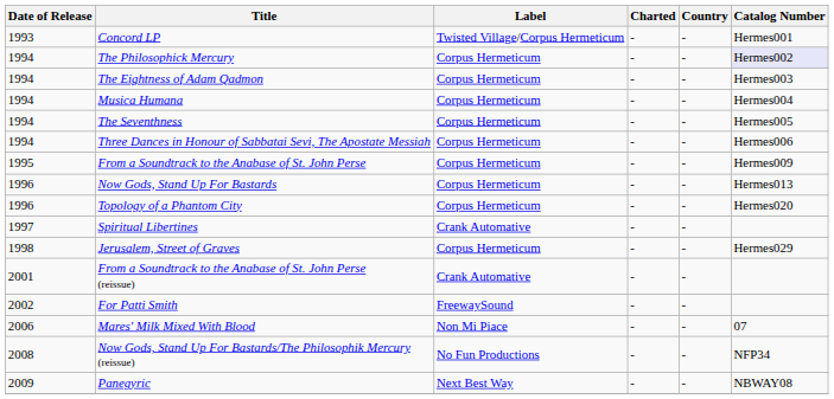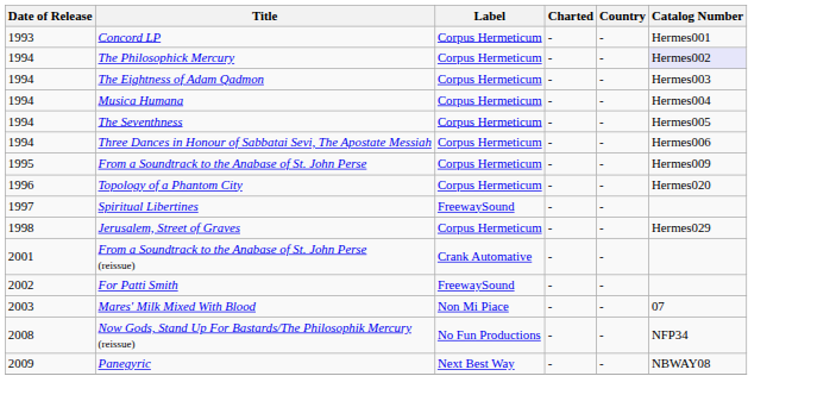 <table class="wikitable" style="font-size: 95%;">
 <tr>
 <th>Date of Release</th>
 <th>Title</th>
 <th>Label</th>
 <th>Charted</th>
 <th>Country</th>
 <th>Catalog Number</th>
 </tr>
 <tr>
 <td>1993</td>
 <td><em><a href='#'>Concord LP</a></em></td>
-<td><a href='#'>Twisted Village</a>/<a href='#'>Corpus Hermeticum</a></td>
+<td><a href='#'>Corpus Hermeticum</a></td>
 <td>-</td>
 <td>-</td>
 <td>Hermes001</td>
 </tr>
 <tr>
 <td>1994</td>
 <td><em><a href='#'>The Philosophick Mercury</a></em></td>
 <td><a href='#'>Corpus Hermeticum</a></td>
 <td>-</td>
 <td>-</td>
 <td style="background: lavender;">Hermes002</td>
 </tr>
 <tr>
 <td>1994</td>
 <td><em><a href='#'>The Eightness of Adam Qadmon</a></em></td>
 <td><a href='#'>Corpus Hermeticum</a></td>
 <td>-</td>
 <td>-</td>
 <td>Hermes003</td>
 </tr>
 <tr>
 <td>1994</td>
 <td><em><a href='#'>Musica Humana</a></em></td>
 <td><a href='#'>Corpus Hermeticum</a></td>
 <td>-</td>
 <td>-</td>
 <td>Hermes004</td>
 </tr>
 <tr>
 <td>1994</td>
 <td><em><a href='#'>The Seventhness</a></em></td>
 <td><a href='#'>Corpus Hermeticum</a></td>
 <td>-</td>
 <td>-</td>
 <td>Hermes005</td>
 </tr>
 <tr>
 <td>1994</td>
 <td><em><a href='#'>Three Dances in Honour of Sabbatai Sevi, The Apostate Messiah</a></em></td>
 <td><a href='#'>Corpus Hermeticum</a></td>
 <td>-</td>
 <td>-</td>
 <td>Hermes006</td>
 </tr>
 <tr>
 <td>1995</td>
 <td><em><a href='#'>From a Soundtrack to the Anabase of St. John Perse</a></em></td>
 <td><a href='#'>Corpus Hermeticum</a></td>
 <td>-</td>
 <td>-</td>
 <td>Hermes009</td>
 </tr>
 <tr>
 <td>1996</td>
-<td><em><a href='#'>Now Gods, Stand Up For Bastards</a></em></td>
-<td><a href='#'>Corpus Hermeticum</a></td>
-<td>-</td>
-<td>-</td>
-<td>Hermes013</td>
-</tr>
-<tr>
-<td>1996</td>
 <td><em><a href='#'>Topology of a Phantom City</a></em></td>
 <td><a href='#'>Corpus Hermeticum</a></td>
 <td>-</td>
 <td>-</td>
 <td>Hermes020</td>
 </tr>
 <tr>
 <td>1997</td>
 <td><em><a href='#'>Spiritual Libertines</a></em></td>
-<td><a href='#'>Crank Automative</a></td>
+<td><a href='#'>FreewaySound</a></td>
 <td>-</td>
 <td>-</td>
 <td></td>
 </tr>
 <tr>
 <td>1998</td>
 <td><em><a href='#'>Jerusalem, Street of Graves</a></em></td>
 <td><a href='#'>Corpus Hermeticum</a></td>
 <td>-</td>
 <td>-</td>
 <td>Hermes029</td>
 </tr>
 <tr>
 <td>2001</td>
 <td><em><a href='#'>From a Soundtrack to the Anabase of St. John Perse</a></em><br><small>(reissue)</small></td>
 <td><a href='#'>Crank Automative</a></td>
 <td>-</td>
 <td>-</td>
 <td></td>
 </tr>
 <tr>
 <td>2002</td>
 <td><em><a href='#'>For Patti Smith</a></em></td>
 <td><a href='#'>FreewaySound</a></td>
 <td>-</td>
 <td>-</td>
 <td></td>
 </tr>
 <tr>
-<td>2006</td>
+<td>2003</td>
 <td><em><a href='#'>Mares' Milk Mixed With Blood</a></em></td>
 <td><a href='#'>Non Mi Piace</a></td>
 <td>-</td>
 <td>-</td>
 <td>07</td>
 </tr>
 <tr>
 <td>2008</td>
 <td><em><a href='#'>Now Gods, Stand Up For Bastards/The Philosophik Mercury</a></em><br><small>(reissue)</small></td>
 <td><a href='#'>No Fun Productions</a></td>
 <td>-</td>
 <td>-</td>
 <td>NFP34</td>
 </tr>
 <tr>
 <td>2009</td>
 <td><em><a href='#'>Panegyric</a></em></td>
 <td><a href='#'>Next Best Way</a></td>
 <td>-</td>
 <td>-</td>
 <td>NBWAY08</td>
 </tr>
 <tr>
 </tr>
 </table>
